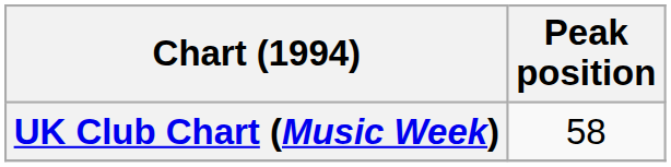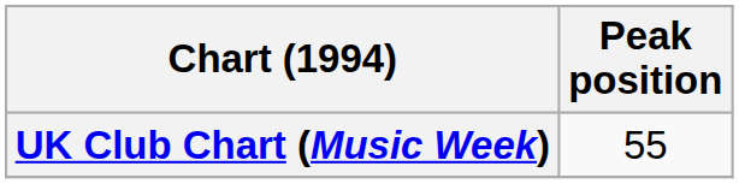 <table class="wikitable plainrowheaders" style="text-align:center">
 <tr>
 <th>Chart (1994)</th>
 <th>Peak<br>position</th>
 </tr>
 <tr>
 <th scope="row"><a href='#'>UK Club Chart</a> (<em><a href='#'>Music Week</a></em>)</th>
-<td>58</td>
+<td>55</td>
 </tr>
 <tr>
 </tr>
 </table>
